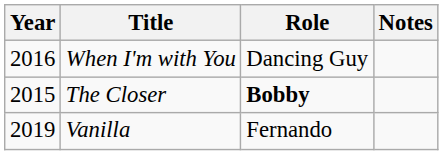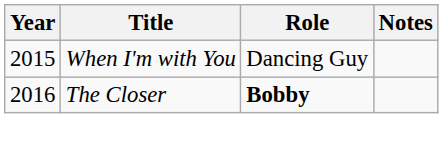 <table class="wikitable sortable">
 <tr>
 <th>Year</th>
 <th>Title</th>
 <th>Role</th>
 <th>Notes</th>
 </tr>
 <tr>
-<td>2016</td>
+<td>2015</td>
 <td><em>When I'm with You</em></td>
 <td>Dancing Guy</td>
 <td></td>
 </tr>
 <tr>
-<td>2015</td>
+<td>2016</td>
 <td><em>The Closer</em></td>
 <td><strong>Bobby</strong></td>
 <td></td>
 </tr>
-<tr>
-<td>2019</td>
-<td><em>Vanilla</em></td>
-<td>Fernando</td>
-<td></td>
-</tr>
 </table>
